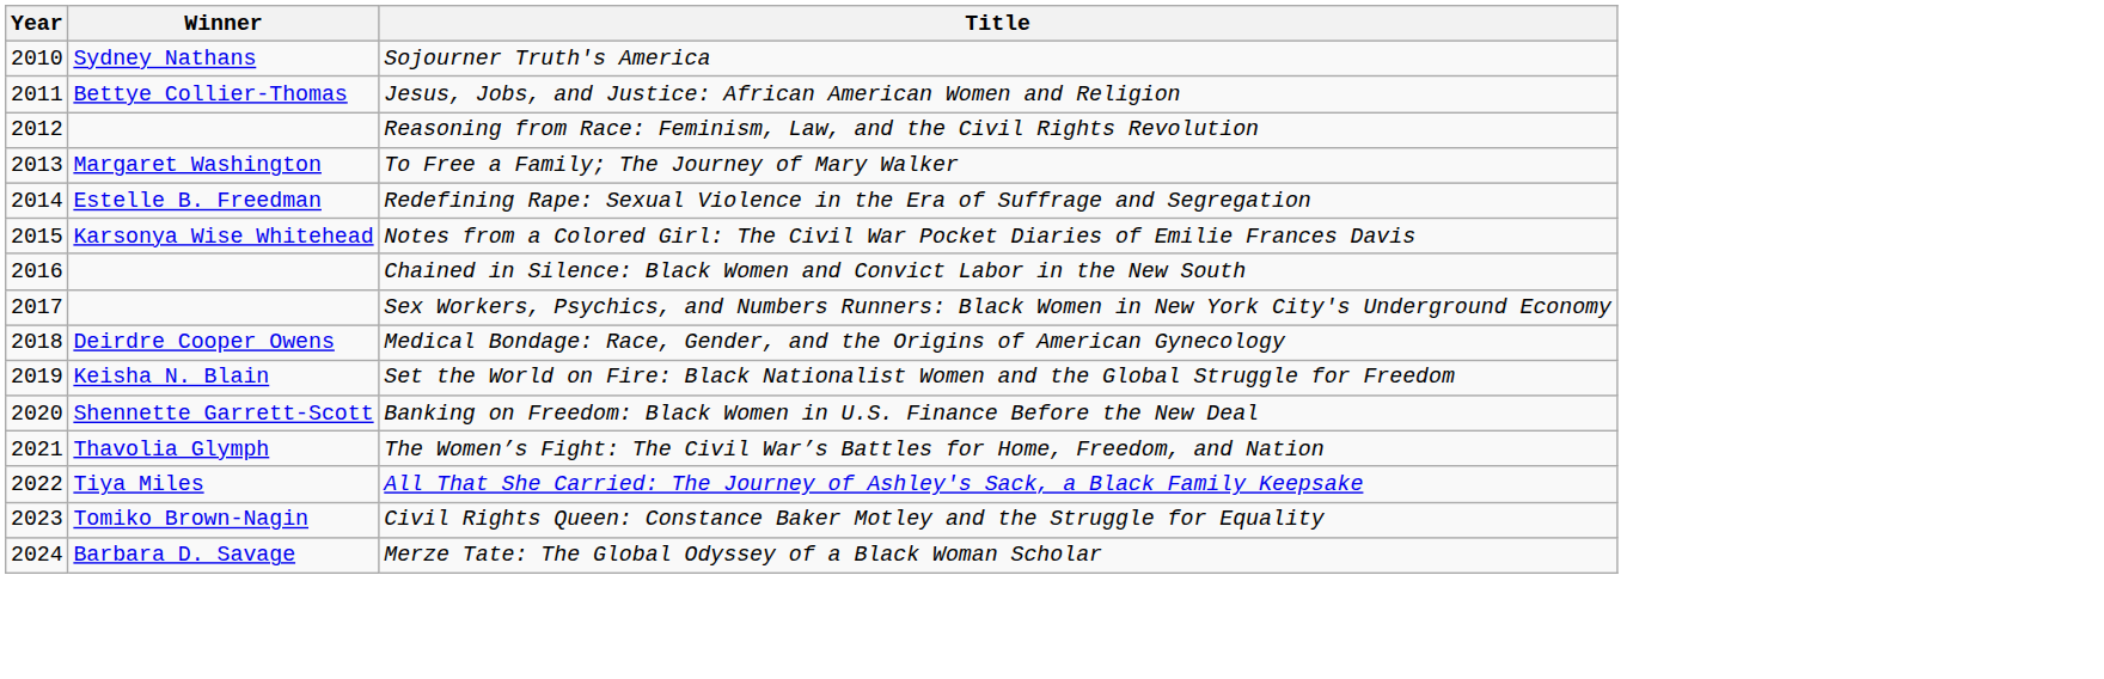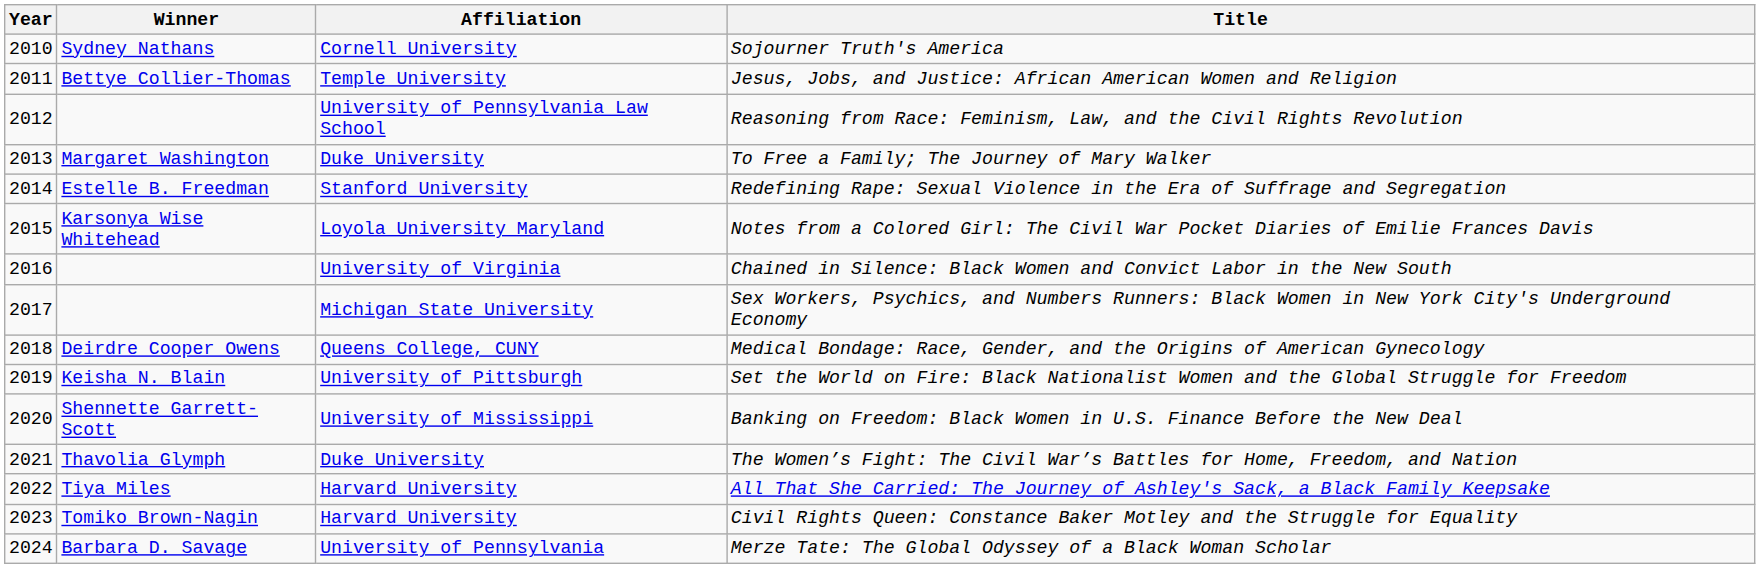 <table class="wikitable">
 <tr>
 <th>Year</th>
 <th>Winner</th>
+<th>Affiliation</th>
 <th>Title</th>
 </tr>
 <tr>
 <td>2010</td>
 <td><a href='#'>Sydney Nathans</a></td>
+<td><a href='#'>Cornell University</a></td>
 <td><em>Sojourner Truth's America</em></td>
 </tr>
 <tr>
 <td>2011</td>
 <td><a href='#'>Bettye Collier-Thomas</a></td>
+<td><a href='#'>Temple University</a></td>
 <td><em>Jesus, Jobs, and Justice: African American Women and Religion</em></td>
 </tr>
 <tr>
 <td>2012</td>
 <td></td>
+<td><a href='#'>University of Pennsylvania Law School</a></td>
 <td><em>Reasoning from Race: Feminism, Law, and the Civil Rights Revolution</em></td>
 </tr>
 <tr>
 <td>2013</td>
 <td><a href='#'>Margaret Washington</a></td>
+<td><a href='#'>Duke University</a></td>
 <td><em>To Free a Family; The Journey of Mary Walker</em></td>
 </tr>
 <tr>
 <td>2014</td>
 <td><a href='#'>Estelle B. Freedman</a></td>
+<td><a href='#'>Stanford University</a></td>
 <td><em>Redefining Rape: Sexual Violence in the Era of Suffrage and Segregation</em></td>
 </tr>
 <tr>
 <td>2015</td>
 <td><a href='#'>Karsonya Wise Whitehead</a></td>
+<td><a href='#'>Loyola University Maryland</a></td>
 <td><em>Notes from a Colored Girl: The Civil War Pocket Diaries of Emilie Frances Davis</em></td>
 </tr>
 <tr>
 <td>2016</td>
 <td></td>
+<td><a href='#'>University of Virginia</a></td>
 <td><em>Chained in Silence: Black Women and Convict Labor in the New South</em></td>
 </tr>
 <tr>
 <td>2017</td>
 <td></td>
+<td><a href='#'>Michigan State University</a></td>
 <td><em>Sex Workers, Psychics, and Numbers Runners: Black Women in New York City's Underground Economy</em></td>
 </tr>
 <tr>
 <td>2018</td>
 <td><a href='#'>Deirdre Cooper Owens</a></td>
+<td><a href='#'>Queens College, CUNY</a></td>
 <td><em>Medical Bondage: Race, Gender, and the Origins of American Gynecology</em></td>
 </tr>
 <tr>
 <td>2019</td>
 <td><a href='#'>Keisha N. Blain</a></td>
+<td><a href='#'>University of Pittsburgh</a></td>
 <td><em>Set the World on Fire: Black Nationalist Women and the Global Struggle for Freedom</em></td>
 </tr>
 <tr>
 <td>2020</td>
 <td><a href='#'>Shennette Garrett-Scott</a></td>
+<td><a href='#'>University of Mississippi</a></td>
 <td><em>Banking on Freedom: Black Women in U.S. Finance Before the New Deal</em></td>
 </tr>
 <tr>
 <td>2021</td>
 <td><a href='#'>Thavolia Glymph</a></td>
+<td><a href='#'>Duke University</a></td>
 <td><em>The Women’s Fight: The Civil War’s Battles for Home, Freedom, and Nation</em></td>
 </tr>
 <tr>
 <td>2022</td>
 <td><a href='#'>Tiya Miles</a></td>
+<td><a href='#'>Harvard University</a></td>
 <td><em><a href='#'>All That She Carried: The Journey of Ashley's Sack, a Black Family Keepsake</a></em></td>
 </tr>
 <tr>
 <td>2023</td>
 <td><a href='#'>Tomiko Brown-Nagin</a></td>
+<td><a href='#'>Harvard University</a></td>
 <td><em>Civil Rights Queen: Constance Baker Motley and the Struggle for Equality</em></td>
 </tr>
 <tr>
 <td>2024</td>
 <td><a href='#'>Barbara D. Savage</a></td>
+<td><a href='#'>University of Pennsylvania</a></td>
 <td><em>Merze Tate: The Global Odyssey of a Black Woman Scholar</em></td>
 </tr>
 </table>
